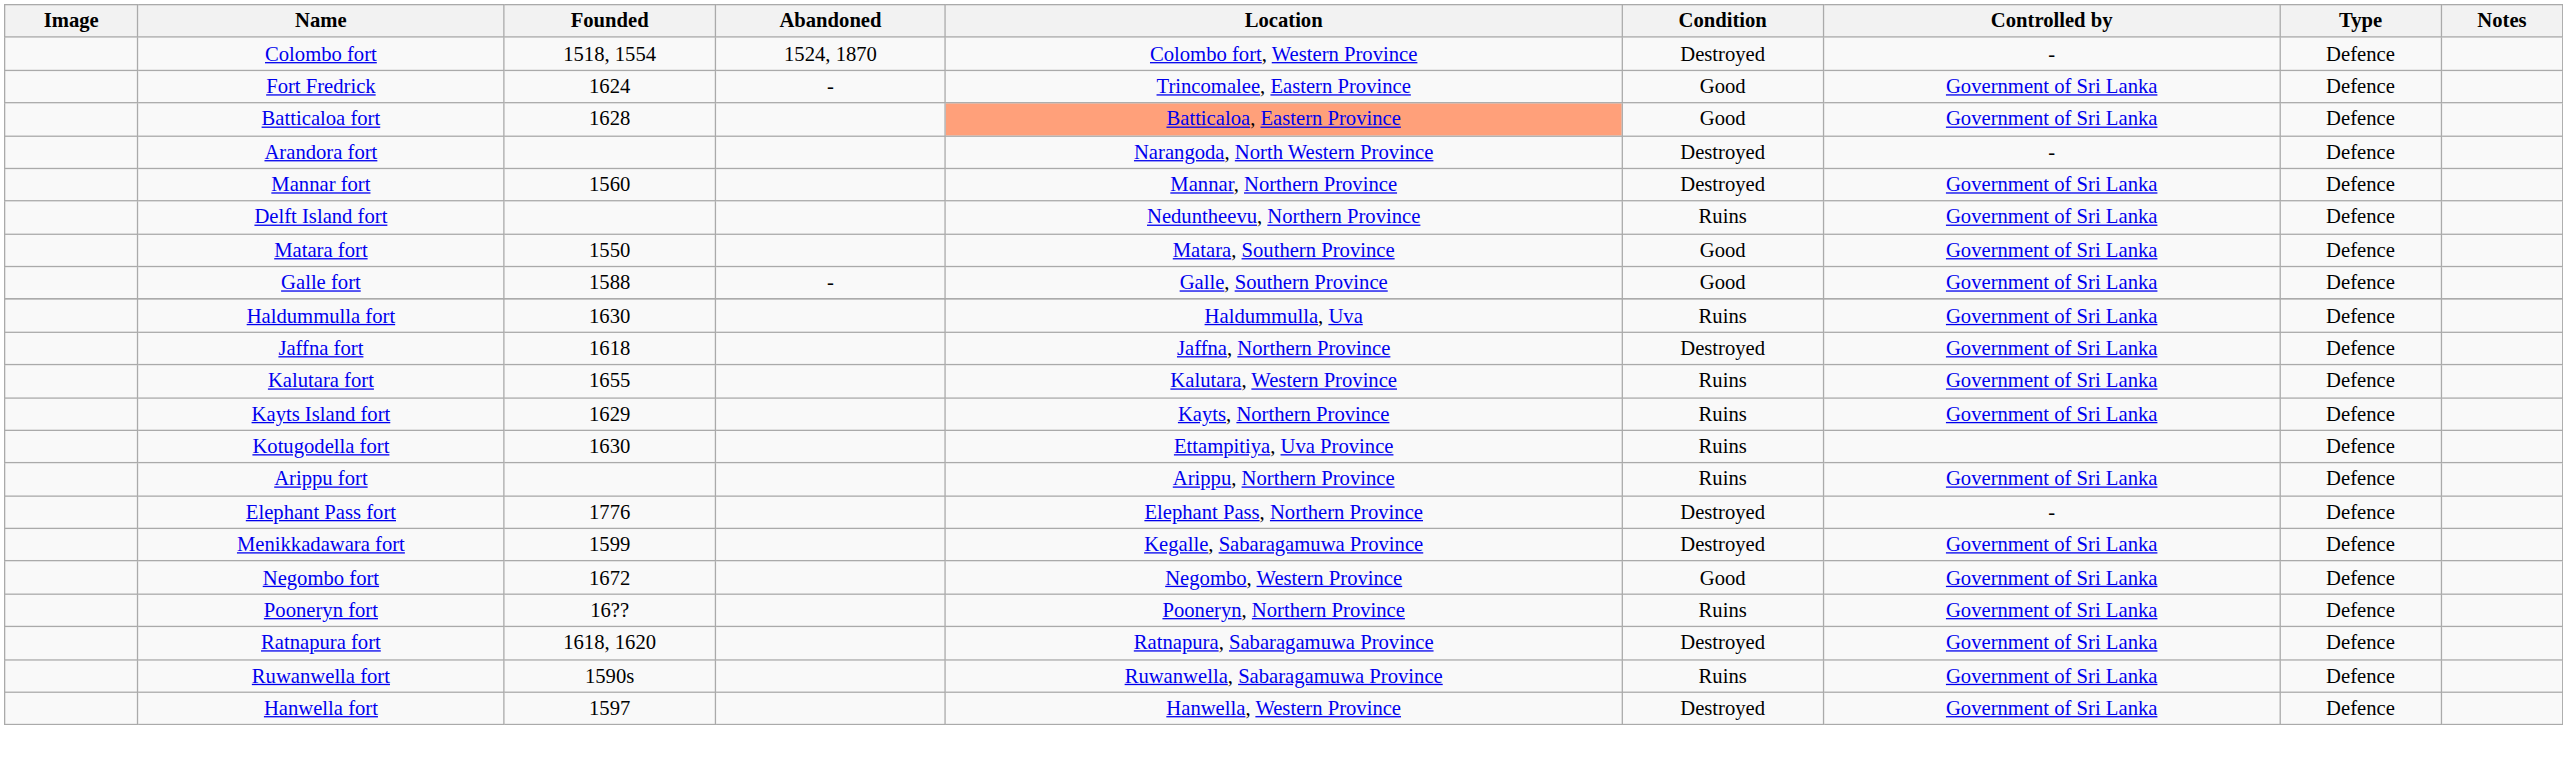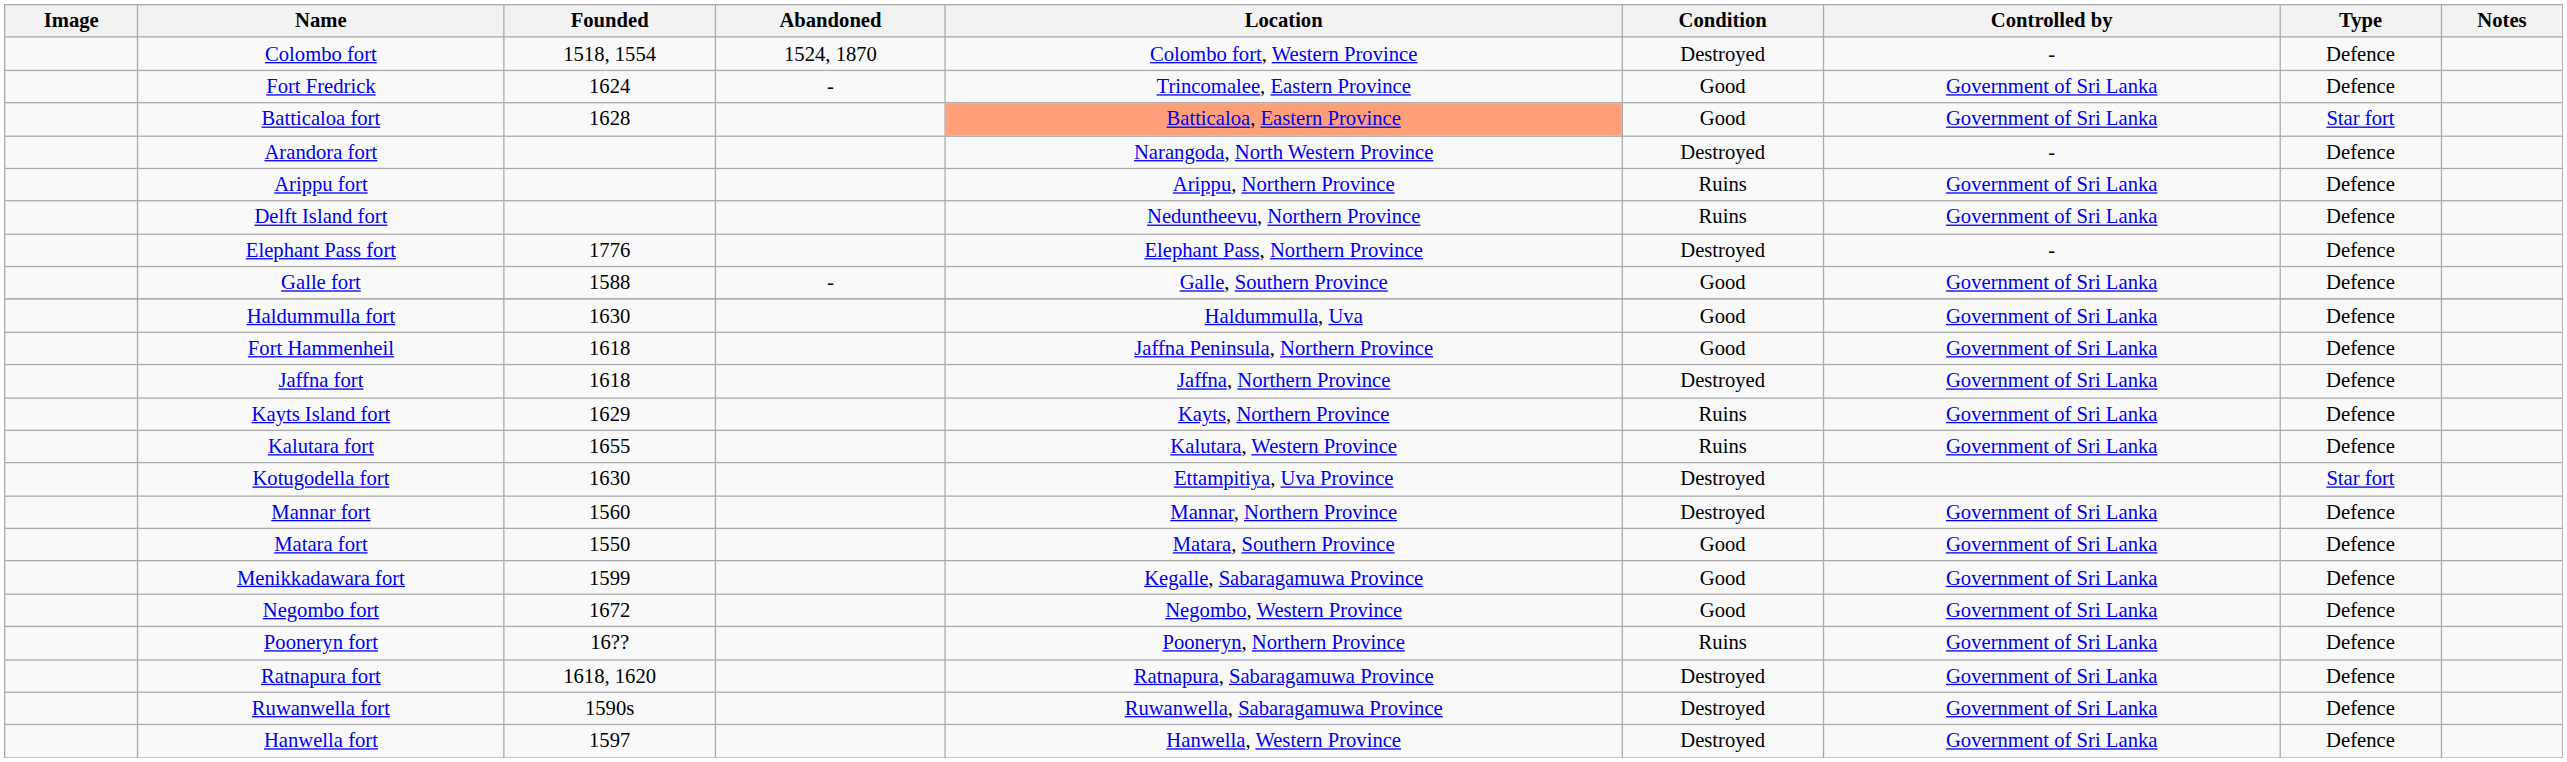 <table style="text-align:center; width:100%" class="wikitable sortable">
 <tr>
 <th>Image</th>
 <th>Name</th>
 <th>Founded</th>
 <th>Abandoned</th>
 <th>Location</th>
 <th>Condition</th>
 <th>Controlled by</th>
 <th>Type</th>
 <th>Notes</th>
 </tr>
 <tr>
 <td></td>
 <td><a href='#'>Colombo fort</a></td>
 <td>1518, 1554</td>
 <td>1524, 1870</td>
 <td><a href='#'>Colombo fort</a>, <a href='#'>Western Province</a></td>
 <td>Destroyed</td>
 <td>-</td>
 <td>Defence</td>
 <td></td>
 </tr>
 <tr>
 <td></td>
 <td><a href='#'>Fort Fredrick</a></td>
 <td>1624</td>
 <td>-</td>
 <td><a href='#'>Trincomalee</a>, <a href='#'>Eastern Province</a></td>
 <td>Good</td>
 <td><a href='#'>Government of Sri Lanka</a></td>
 <td>Defence</td>
 <td></td>
 </tr>
 <tr>
 <td></td>
 <td><a href='#'>Batticaloa fort</a></td>
 <td>1628</td>
 <td></td>
 <td style="background: lightsalmon;"><a href='#'>Batticaloa</a>, <a href='#'>Eastern Province</a></td>
 <td>Good</td>
 <td><a href='#'>Government of Sri Lanka</a></td>
-<td>Defence</td>
+<td><a href='#'>Star fort</a></td>
 <td></td>
 </tr>
 <tr>
 <td></td>
 <td><a href='#'>Arandora fort</a></td>
 <td></td>
 <td></td>
 <td><a href='#'>Narangoda</a>, <a href='#'>North Western Province</a></td>
 <td>Destroyed</td>
 <td>-</td>
 <td>Defence</td>
 <td></td>
 </tr>
 <tr>
 <td></td>
-<td><a href='#'>Mannar fort</a></td>
-<td>1560</td>
+<td><a href='#'>Arippu fort</a></td>
 <td></td>
-<td><a href='#'>Mannar</a>, <a href='#'>Northern Province</a></td>
-<td>Destroyed</td>
+<td></td>
+<td><a href='#'>Arippu</a>, <a href='#'>Northern Province</a></td>
+<td>Ruins</td>
 <td><a href='#'>Government of Sri Lanka</a></td>
 <td>Defence</td>
 <td></td>
 </tr>
 <tr>
 <td></td>
 <td><a href='#'>Delft Island fort</a></td>
 <td></td>
 <td></td>
 <td><a href='#'>Neduntheevu</a>, <a href='#'>Northern Province</a></td>
 <td>Ruins</td>
 <td><a href='#'>Government of Sri Lanka</a></td>
 <td>Defence</td>
 <td></td>
 </tr>
 <tr>
 <td></td>
-<td><a href='#'>Matara fort</a></td>
-<td>1550</td>
+<td><a href='#'>Elephant Pass fort</a></td>
+<td>1776</td>
 <td></td>
-<td><a href='#'>Matara</a>, <a href='#'>Southern Province</a></td>
-<td>Good</td>
-<td><a href='#'>Government of Sri Lanka</a></td>
+<td><a href='#'>Elephant Pass</a>, <a href='#'>Northern Province</a></td>
+<td>Destroyed</td>
+<td>-</td>
 <td>Defence</td>
 <td></td>
 </tr>
 <tr>
 <td></td>
 <td><a href='#'>Galle fort</a></td>
 <td>1588</td>
 <td>-</td>
 <td><a href='#'>Galle</a>, <a href='#'>Southern Province</a></td>
 <td>Good</td>
 <td><a href='#'>Government of Sri Lanka</a></td>
 <td>Defence</td>
 <td></td>
 </tr>
 <tr>
 </tr>
 <tr>
 <td></td>
 <td><a href='#'>Haldummulla fort</a></td>
 <td>1630</td>
 <td></td>
 <td><a href='#'>Haldummulla</a>, <a href='#'>Uva</a></td>
-<td>Ruins</td>
+<td>Good</td>
+<td><a href='#'>Government of Sri Lanka</a></td>
+<td>Defence</td>
+<td></td>
+</tr>
+<tr>
+<td></td>
+<td><a href='#'>Fort Hammenheil</a></td>
+<td>1618</td>
+<td></td>
+<td><a href='#'>Jaffna Peninsula</a>, <a href='#'>Northern Province</a></td>
+<td>Good</td>
 <td><a href='#'>Government of Sri Lanka</a></td>
 <td>Defence</td>
 <td></td>
 </tr>
 <tr>
 <td></td>
 <td><a href='#'>Jaffna fort</a></td>
 <td>1618</td>
 <td></td>
 <td><a href='#'>Jaffna</a>, <a href='#'>Northern Province</a></td>
 <td>Destroyed</td>
 <td><a href='#'>Government of Sri Lanka</a></td>
 <td>Defence</td>
 <td></td>
 </tr>
 <tr>
 <td></td>
+<td><a href='#'>Kayts Island fort</a></td>
+<td>1629</td>
+<td></td>
+<td><a href='#'>Kayts</a>, <a href='#'>Northern Province</a></td>
+<td>Ruins</td>
+<td><a href='#'>Government of Sri Lanka</a></td>
+<td>Defence</td>
+<td></td>
+</tr>
+<tr>
+<td></td>
 <td><a href='#'>Kalutara fort</a></td>
 <td>1655</td>
 <td></td>
 <td><a href='#'>Kalutara</a>, <a href='#'>Western Province</a></td>
 <td>Ruins</td>
 <td><a href='#'>Government of Sri Lanka</a></td>
 <td>Defence</td>
 <td></td>
 </tr>
 <tr>
 <td></td>
-<td><a href='#'>Kayts Island fort</a></td>
-<td>1629</td>
+<td><a href='#'>Kotugodella fort</a></td>
+<td>1630</td>
 <td></td>
-<td><a href='#'>Kayts</a>, <a href='#'>Northern Province</a></td>
-<td>Ruins</td>
+<td><a href='#'>Ettampitiya</a>, <a href='#'>Uva Province</a></td>
+<td>Destroyed</td>
+<td></td>
+<td><a href='#'>Star fort</a></td>
+<td></td>
+</tr>
+<tr>
+<td></td>
+<td><a href='#'>Mannar fort</a></td>
+<td>1560</td>
+<td></td>
+<td><a href='#'>Mannar</a>, <a href='#'>Northern Province</a></td>
+<td>Destroyed</td>
 <td><a href='#'>Government of Sri Lanka</a></td>
 <td>Defence</td>
 <td></td>
 </tr>
 <tr>
 <td></td>
-<td><a href='#'>Kotugodella fort</a></td>
-<td>1630</td>
+<td><a href='#'>Matara fort</a></td>
+<td>1550</td>
 <td></td>
-<td><a href='#'>Ettampitiya</a>, <a href='#'>Uva Province</a></td>
-<td>Ruins</td>
-<td></td>
-<td>Defence</td>
-<td></td>
-</tr>
-<tr>
-<td></td>
-<td><a href='#'>Arippu fort</a></td>
-<td></td>
-<td></td>
-<td><a href='#'>Arippu</a>, <a href='#'>Northern Province</a></td>
-<td>Ruins</td>
+<td><a href='#'>Matara</a>, <a href='#'>Southern Province</a></td>
+<td>Good</td>
 <td><a href='#'>Government of Sri Lanka</a></td>
-<td>Defence</td>
-<td></td>
-</tr>
-<tr>
-<td></td>
-<td><a href='#'>Elephant Pass fort</a></td>
-<td>1776</td>
-<td></td>
-<td><a href='#'>Elephant Pass</a>, <a href='#'>Northern Province</a></td>
-<td>Destroyed</td>
-<td>-</td>
 <td>Defence</td>
 <td></td>
 </tr>
 <tr>
 <td></td>
 <td><a href='#'>Menikkadawara fort</a></td>
 <td>1599</td>
 <td></td>
 <td><a href='#'>Kegalle</a>, <a href='#'>Sabaragamuwa Province</a></td>
-<td>Destroyed</td>
+<td>Good</td>
 <td><a href='#'>Government of Sri Lanka</a></td>
 <td>Defence</td>
 <td></td>
 </tr>
 <tr>
 <td></td>
 <td><a href='#'>Negombo fort</a></td>
 <td>1672</td>
 <td></td>
 <td><a href='#'>Negombo</a>, <a href='#'>Western Province</a></td>
 <td>Good</td>
 <td><a href='#'>Government of Sri Lanka</a></td>
 <td>Defence</td>
 <td></td>
 </tr>
 <tr>
 <td></td>
 <td><a href='#'>Pooneryn fort</a></td>
 <td>16??</td>
 <td></td>
 <td><a href='#'>Pooneryn</a>, <a href='#'>Northern Province</a></td>
 <td>Ruins</td>
 <td><a href='#'>Government of Sri Lanka</a></td>
 <td>Defence</td>
 <td></td>
 </tr>
 <tr>
 <td></td>
 <td><a href='#'>Ratnapura fort</a></td>
 <td>1618, 1620</td>
 <td></td>
 <td><a href='#'>Ratnapura</a>, <a href='#'>Sabaragamuwa Province</a></td>
 <td>Destroyed</td>
 <td><a href='#'>Government of Sri Lanka</a></td>
 <td>Defence</td>
 <td></td>
 </tr>
 <tr>
 <td></td>
 <td><a href='#'>Ruwanwella fort</a></td>
 <td>1590s</td>
 <td></td>
 <td><a href='#'>Ruwanwella</a>, <a href='#'>Sabaragamuwa Province</a></td>
-<td>Ruins</td>
+<td>Destroyed</td>
 <td><a href='#'>Government of Sri Lanka</a></td>
 <td>Defence</td>
 <td></td>
 </tr>
 <tr>
 <td></td>
 <td><a href='#'>Hanwella fort</a></td>
 <td>1597</td>
 <td></td>
 <td><a href='#'>Hanwella</a>, <a href='#'>Western Province</a></td>
 <td>Destroyed</td>
 <td><a href='#'>Government of Sri Lanka</a></td>
 <td>Defence</td>
 <td></td>
 </tr>
 </table>
